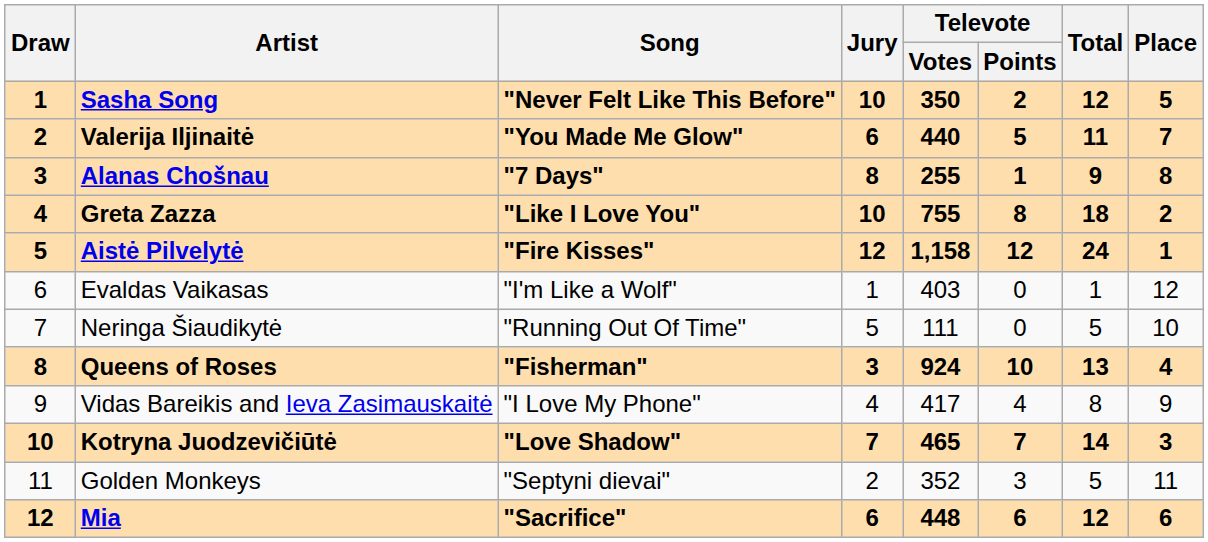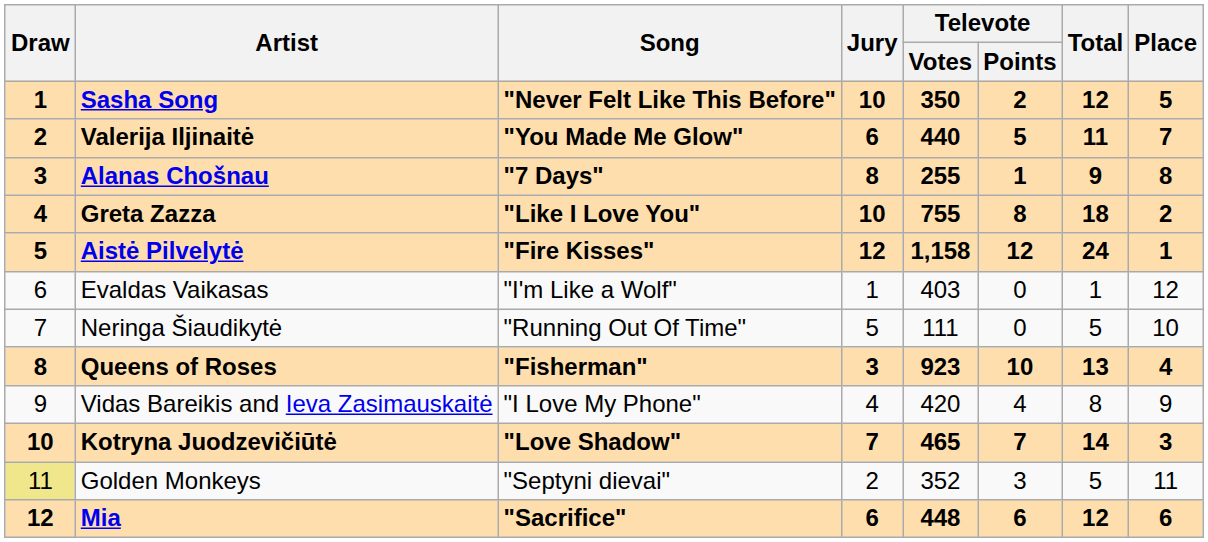 <table class="sortable wikitable" style="margin: 1em auto 1em auto; text-align:center">
 <tr>
 <th rowspan="2">Draw</th>
 <th rowspan="2">Artist</th>
 <th rowspan="2">Song</th>
 <th rowspan="2">Jury</th>
 <th colspan="2">Televote</th>
 <th rowspan="2">Total</th>
 <th rowspan="2">Place</th>
 </tr>
 <tr>
 <th>Votes</th>
 <th>Points</th>
 </tr>
 <tr style="font-weight:bold; background:navajowhite;">
 <td>1</td>
 <td align="left"><a href='#'>Sasha Song</a></td>
 <td align="left">"Never Felt Like This Before"</td>
 <td>10</td>
 <td>350</td>
 <td>2</td>
 <td>12</td>
 <td>5</td>
 </tr>
 <tr style="font-weight:bold; background:navajowhite;">
 <td>2</td>
 <td align="left">Valerija Iljinaitė</td>
 <td align="left">"You Made Me Glow"</td>
 <td>6</td>
 <td>440</td>
 <td>5</td>
 <td>11</td>
 <td>7</td>
 </tr>
 <tr style="font-weight:bold; background:navajowhite;">
 <td>3</td>
 <td align="left"><a href='#'>Alanas Chošnau</a></td>
 <td align="left">"7 Days"</td>
 <td>8</td>
 <td>255</td>
 <td>1</td>
 <td>9</td>
 <td>8</td>
 </tr>
 <tr style="font-weight:bold; background:navajowhite;">
 <td>4</td>
 <td align="left">Greta Zazza</td>
 <td align="left">"Like I Love You"</td>
 <td>10</td>
 <td>755</td>
 <td>8</td>
 <td>18</td>
 <td>2</td>
 </tr>
 <tr style="font-weight:bold; background:navajowhite;">
 <td>5</td>
 <td align="left"><a href='#'>Aistė Pilvelytė</a></td>
 <td align="left">"Fire Kisses"</td>
 <td>12</td>
 <td>1,158</td>
 <td>12</td>
 <td>24</td>
 <td>1</td>
 </tr>
 <tr>
 <td>6</td>
 <td align="left">Evaldas Vaikasas</td>
 <td align="left">"I'm Like a Wolf"</td>
 <td>1</td>
 <td>403</td>
 <td>0</td>
 <td>1</td>
 <td>12</td>
 </tr>
 <tr>
 <td>7</td>
 <td align="left">Neringa Šiaudikytė</td>
 <td align="left">"Running Out Of Time"</td>
 <td>5</td>
 <td>111</td>
 <td>0</td>
 <td>5</td>
 <td>10</td>
 </tr>
 <tr style="font-weight:bold; background:navajowhite;">
 <td>8</td>
 <td align="left">Queens of Roses</td>
 <td align="left">"Fisherman"</td>
 <td>3</td>
-<td>924</td>
+<td>923</td>
 <td>10</td>
 <td>13</td>
 <td>4</td>
 </tr>
 <tr>
 <td>9</td>
 <td align="left">Vidas Bareikis and <a href='#'>Ieva Zasimauskaitė</a></td>
 <td align="left">"I Love My Phone"</td>
 <td>4</td>
-<td>417</td>
+<td>420</td>
 <td>4</td>
 <td>8</td>
 <td>9</td>
 </tr>
 <tr style="font-weight:bold; background:navajowhite;">
 <td>10</td>
 <td align="left">Kotryna Juodzevičiūtė</td>
 <td align="left">"Love Shadow"</td>
 <td>7</td>
 <td>465</td>
 <td>7</td>
 <td>14</td>
 <td>3</td>
 </tr>
 <tr>
-<td>11</td>
+<td style="background: khaki;">11</td>
 <td align="left">Golden Monkeys</td>
 <td align="left">"Septyni dievai"</td>
 <td>2</td>
 <td>352</td>
 <td>3</td>
 <td>5</td>
 <td>11</td>
 </tr>
 <tr style="font-weight:bold; background:navajowhite;">
 <td>12</td>
 <td align="left"><a href='#'>Mia</a></td>
 <td align="left">"Sacrifice"</td>
 <td>6</td>
 <td>448</td>
 <td>6</td>
 <td>12</td>
 <td>6</td>
 </tr>
 </table>
